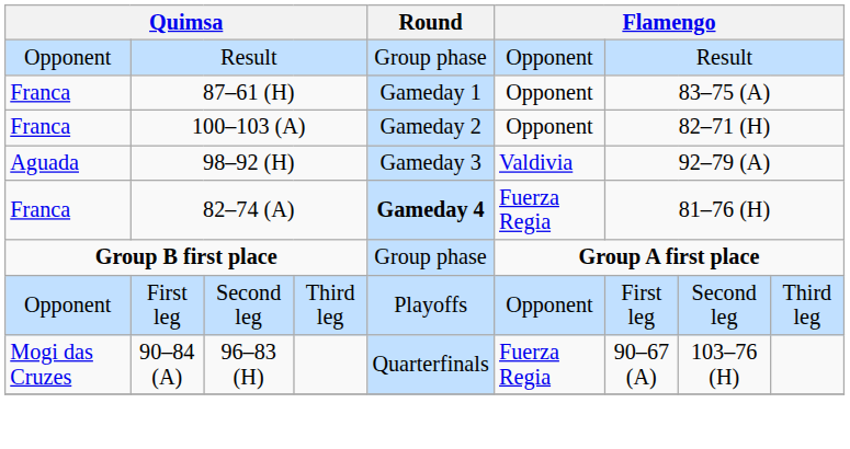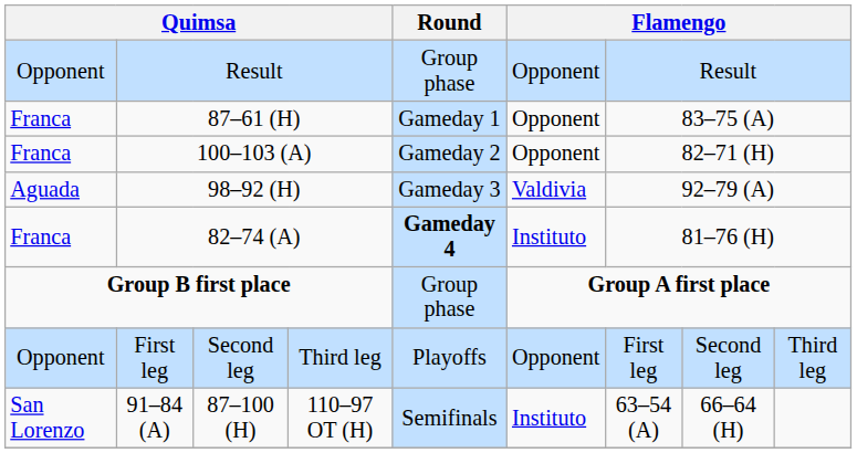 <table class="wikitable" style="text-align:center">
 <tr>
 <th colspan="4"> <a href='#'>Quimsa</a></th>
 <th>Round</th>
 <th colspan="4"> <a href='#'>Flamengo</a></th>
 </tr>
 <tr style="background:#C1E0FF">
 <td>Opponent</td>
 <td colspan="3">Result</td>
 <td>Group phase</td>
 <td>Opponent</td>
 <td colspan="3">Result</td>
 </tr>
 <tr>
 <td style="text-align:left"> <a href='#'>Franca</a></td>
 <td colspan=3>87–61 (H)</td>
 <td style="background:#C1E0FF">Gameday 1</td>
 <td>Opponent</td>
 <td colspan=3>83–75 (A)</td>
 </tr>
 <tr>
 <td style="text-align:left"> <a href='#'>Franca</a></td>
 <td colspan=3>100–103 (A)</td>
 <td style="background:#C1E0FF">Gameday 2</td>
 <td>Opponent</td>
 <td colspan=3>82–71 (H)</td>
 </tr>
 <tr>
 <td style="text-align:left"> <a href='#'>Aguada</a></td>
 <td colspan=3>98–92 (H)</td>
 <td style="background:#C1E0FF">Gameday 3</td>
 <td style="text-align:left"> <a href='#'>Valdivia</a></td>
 <td colspan=3>92–79 (A)</td>
 </tr>
 <tr>
 <td style="text-align:left"> <a href='#'>Franca</a></td>
 <td colspan=3>82–74 (A)</td>
 <td style="background:#C1E0FF"><strong>Gameday 4</strong></td>
-<td style="text-align:left"> <a href='#'>Fuerza Regia</a></td>
+<td style="text-align:left"> <a href='#'>Instituto</a></td>
 <td colspan=3>81–76 (H)</td>
 </tr>
 <tr>
 <td colspan="4" style="vertical-align:top"><strong>Group B first place</strong><br></td>
 <td style="background:#C1E0FF">Group phase</td>
 <td colspan="4" style="vertical-align:top"><strong>Group A first place</strong><br></td>
 </tr>
 <tr style="background:#C1E0FF">
 <td>Opponent</td>
 <td>First leg</td>
 <td>Second leg</td>
 <td>Third leg</td>
 <td>Playoffs</td>
 <td>Opponent</td>
 <td>First leg</td>
 <td>Second leg</td>
 <td>Third leg</td>
 </tr>
 <tr>
-<td style="text-align:left"> <a href='#'>Mogi das Cruzes</a></td>
-<td>90–84 (A)</td>
-<td>96–83 (H)</td>
-<td></td>
-<td style="background:#C1E0FF">Quarterfinals</td>
-<td style="text-align:left"> <a href='#'>Fuerza Regia</a></td>
-<td>90–67 (A)</td>
-<td>103–76 (H)</td>
+<td style="text-align:left"> <a href='#'>San Lorenzo</a></td>
+<td>91–84 (A)</td>
+<td>87–100 (H)</td>
+<td>110–97 OT (H)</td>
+<td style="background:#C1E0FF">Semifinals</td>
+<td style="text-align:left"> <a href='#'>Instituto</a></td>
+<td>63–54 (A)</td>
+<td>66–64 (H)</td>
 <td></td>
 </tr>
 <tr>
 </tr>
 </table>
